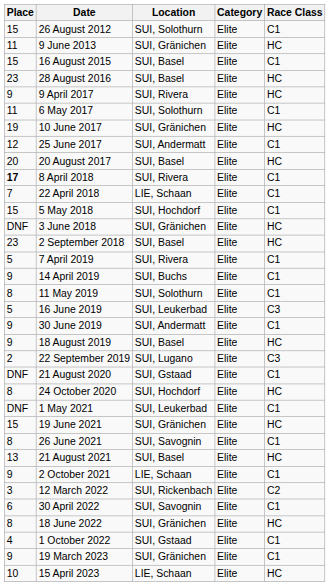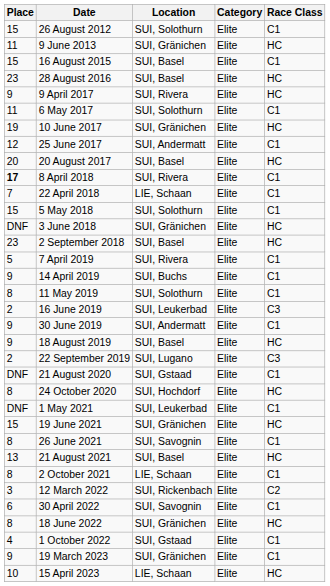 <table class="wikitable">
 <tr>
 <th>Place</th>
 <th>Date</th>
 <th>Location</th>
 <th>Category</th>
 <th>Race Class</th>
 </tr>
 <tr>
 <td>15</td>
 <td>26 August 2012</td>
 <td>SUI, Solothurn</td>
 <td>Elite</td>
 <td>C1</td>
 </tr>
 <tr>
 <td>11</td>
 <td>9 June 2013</td>
 <td>SUI, Gränichen</td>
 <td>Elite</td>
 <td>HC</td>
 </tr>
 <tr>
 <td>15</td>
 <td>16 August 2015</td>
 <td>SUI, Basel</td>
 <td>Elite</td>
 <td>C1</td>
 </tr>
 <tr>
 <td>23</td>
 <td>28 August 2016</td>
 <td>SUI, Basel</td>
 <td>Elite</td>
 <td>HC</td>
 </tr>
 <tr>
 <td>9</td>
 <td>9 April 2017</td>
 <td>SUI, Rivera</td>
 <td>Elite</td>
 <td>HC</td>
 </tr>
 <tr>
 <td>11</td>
 <td>6 May 2017</td>
 <td>SUI, Solothurn</td>
 <td>Elite</td>
 <td>C1</td>
 </tr>
 <tr>
 <td>19</td>
 <td>10 June 2017</td>
 <td>SUI, Gränichen</td>
 <td>Elite</td>
 <td>HC</td>
 </tr>
 <tr>
 <td>12</td>
 <td>25 June 2017</td>
 <td>SUI, Andermatt</td>
 <td>Elite</td>
 <td>C1</td>
 </tr>
 <tr>
 <td>20</td>
 <td>20 August 2017</td>
 <td>SUI, Basel</td>
 <td>Elite</td>
 <td>HC</td>
 </tr>
 <tr>
 <td><strong>17</strong></td>
 <td>8 April 2018</td>
 <td>SUI, Rivera</td>
 <td>Elite</td>
 <td>C1</td>
 </tr>
 <tr>
 <td>7</td>
 <td>22 April 2018</td>
 <td>LIE, Schaan</td>
 <td>Elite</td>
 <td>C1</td>
 </tr>
 <tr>
 <td>15</td>
 <td>5 May 2018</td>
-<td>SUI, Hochdorf</td>
+<td>SUI, Solothurn</td>
 <td>Elite</td>
 <td>C1</td>
 </tr>
 <tr>
 <td>DNF</td>
 <td>3 June 2018</td>
 <td>SUI, Gränichen</td>
 <td>Elite</td>
 <td>HC</td>
 </tr>
 <tr>
 <td>23</td>
 <td>2 September 2018</td>
 <td>SUI, Basel</td>
 <td>Elite</td>
 <td>HC</td>
 </tr>
 <tr>
 <td>5</td>
 <td>7 April 2019</td>
 <td>SUI, Rivera</td>
 <td>Elite</td>
 <td>C1</td>
 </tr>
 <tr>
 <td>9</td>
 <td>14 April 2019</td>
 <td>SUI, Buchs</td>
 <td>Elite</td>
 <td>C1</td>
 </tr>
 <tr>
 <td>8</td>
 <td>11 May 2019</td>
 <td>SUI, Solothurn</td>
 <td>Elite</td>
 <td>C1</td>
 </tr>
 <tr>
-<td>5</td>
+<td>2</td>
 <td>16 June 2019</td>
 <td>SUI, Leukerbad</td>
 <td>Elite</td>
 <td>C3</td>
 </tr>
 <tr>
 <td>9</td>
 <td>30 June 2019</td>
 <td>SUI, Andermatt</td>
 <td>Elite</td>
 <td>C1</td>
 </tr>
 <tr>
 <td>9</td>
 <td>18 August 2019</td>
 <td>SUI, Basel</td>
 <td>Elite</td>
 <td>HC</td>
 </tr>
 <tr>
 <td>2</td>
 <td>22 September 2019</td>
 <td>SUI, Lugano</td>
 <td>Elite</td>
 <td>C3</td>
 </tr>
 <tr>
 <td>DNF</td>
 <td>21 August 2020</td>
 <td>SUI, Gstaad</td>
 <td>Elite</td>
 <td>C1</td>
 </tr>
 <tr>
 <td>8</td>
 <td>24 October 2020</td>
 <td>SUI, Hochdorf</td>
 <td>Elite</td>
 <td>HC</td>
 </tr>
 <tr>
 <td>DNF</td>
 <td>1 May 2021</td>
 <td>SUI, Leukerbad</td>
 <td>Elite</td>
 <td>C1</td>
 </tr>
 <tr>
 <td>15</td>
 <td>19 June 2021</td>
 <td>SUI, Gränichen</td>
 <td>Elite</td>
 <td>HC</td>
 </tr>
 <tr>
 <td>8</td>
 <td>26 June 2021</td>
 <td>SUI, Savognin</td>
 <td>Elite</td>
 <td>C1</td>
 </tr>
 <tr>
 <td>13</td>
 <td>21 August 2021</td>
 <td>SUI, Basel</td>
 <td>Elite</td>
 <td>HC</td>
 </tr>
 <tr>
-<td>9</td>
+<td>8</td>
 <td>2 October 2021</td>
 <td>LIE, Schaan</td>
 <td>Elite</td>
 <td>C1</td>
 </tr>
 <tr>
 <td>3</td>
 <td>12 March 2022</td>
 <td>SUI, Rickenbach</td>
 <td>Elite</td>
 <td>C2</td>
 </tr>
 <tr>
 <td>6</td>
 <td>30 April 2022</td>
 <td>SUI, Savognin</td>
 <td>Elite</td>
 <td>C1</td>
 </tr>
 <tr>
 <td>8</td>
 <td>18 June 2022</td>
 <td>SUI, Gränichen</td>
 <td>Elite</td>
 <td>HC</td>
 </tr>
 <tr>
 <td>4</td>
 <td>1 October 2022</td>
 <td>SUI, Gstaad</td>
 <td>Elite</td>
 <td>C1</td>
 </tr>
 <tr>
 <td>9</td>
 <td>19 March 2023</td>
 <td>SUI, Gränichen</td>
 <td>Elite</td>
 <td>C1</td>
 </tr>
 <tr>
 <td>10</td>
 <td>15 April 2023</td>
 <td>LIE, Schaan</td>
 <td>Elite</td>
 <td>HC</td>
 </tr>
 </table>
